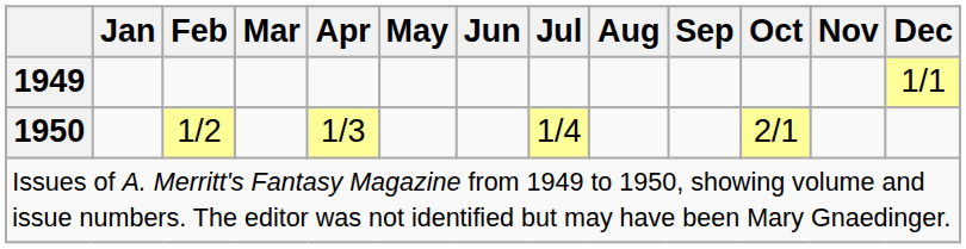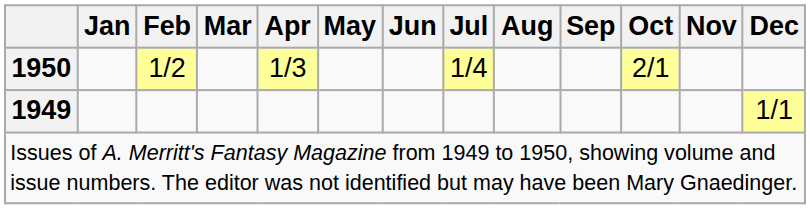 <table class="wikitable" style="font-size: 10pt; line-height: 11pt; margin-right: 2em; text-align: center; float: left">
 <tr>
 <th></th>
 <th>Jan</th>
 <th>Feb</th>
 <th>Mar</th>
 <th>Apr</th>
 <th>May</th>
 <th>Jun</th>
 <th>Jul</th>
 <th>Aug</th>
 <th>Sep</th>
 <th>Oct</th>
 <th>Nov</th>
 <th>Dec</th>
 </tr>
 <tr>
+<th>1950</th>
+<td></td>
+<td bgcolor=#ffff99>1/2</td>
+<td></td>
+<td bgcolor=#ffff99>1/3</td>
+<td></td>
+<td></td>
+<td bgcolor=#ffff99>1/4</td>
+<td></td>
+<td></td>
+<td bgcolor=#ffff99>2/1</td>
+<td></td>
+<td></td>
+</tr>
+<tr>
 <th>1949</th>
 <td></td>
 <td></td>
 <td></td>
 <td></td>
 <td></td>
 <td></td>
 <td></td>
 <td></td>
 <td></td>
 <td></td>
 <td></td>
 <td bgcolor=#ffff99>1/1</td>
 </tr>
 <tr>
-<th>1950</th>
-<td></td>
-<td bgcolor=#ffff99>1/2</td>
-<td></td>
-<td bgcolor=#ffff99>1/3</td>
-<td></td>
-<td></td>
-<td bgcolor=#ffff99>1/4</td>
-<td></td>
-<td></td>
-<td bgcolor=#ffff99>2/1</td>
-<td></td>
-<td></td>
-</tr>
-<tr>
 <td colspan="13" style="font-size: 8pt; text-align:left">Issues of <em>A. Merritt's Fantasy Magazine</em> from 1949 to 1950, showing volume and<br>issue numbers.  The editor was not identified but may have been Mary Gnaedinger.</td>
 </tr>
 </table>
